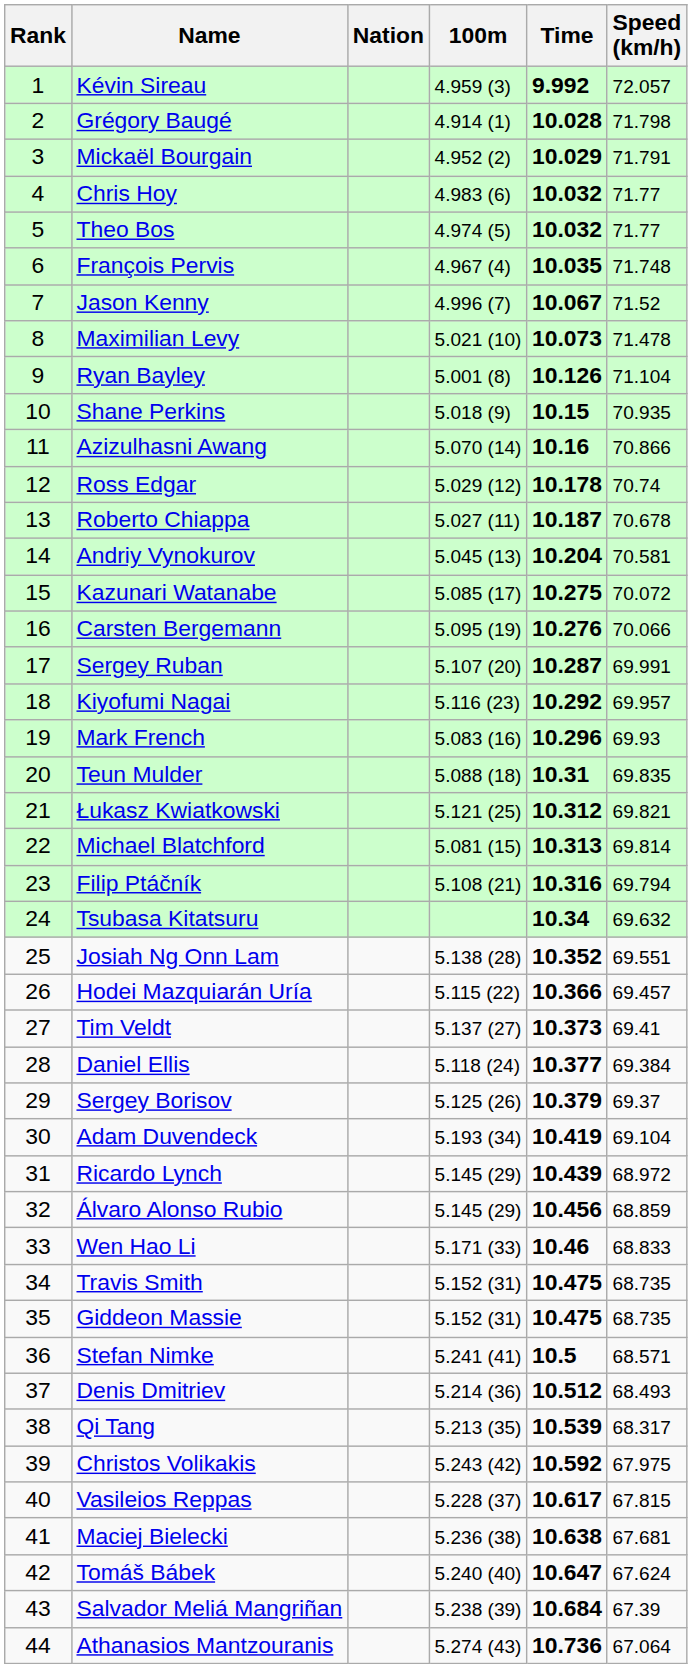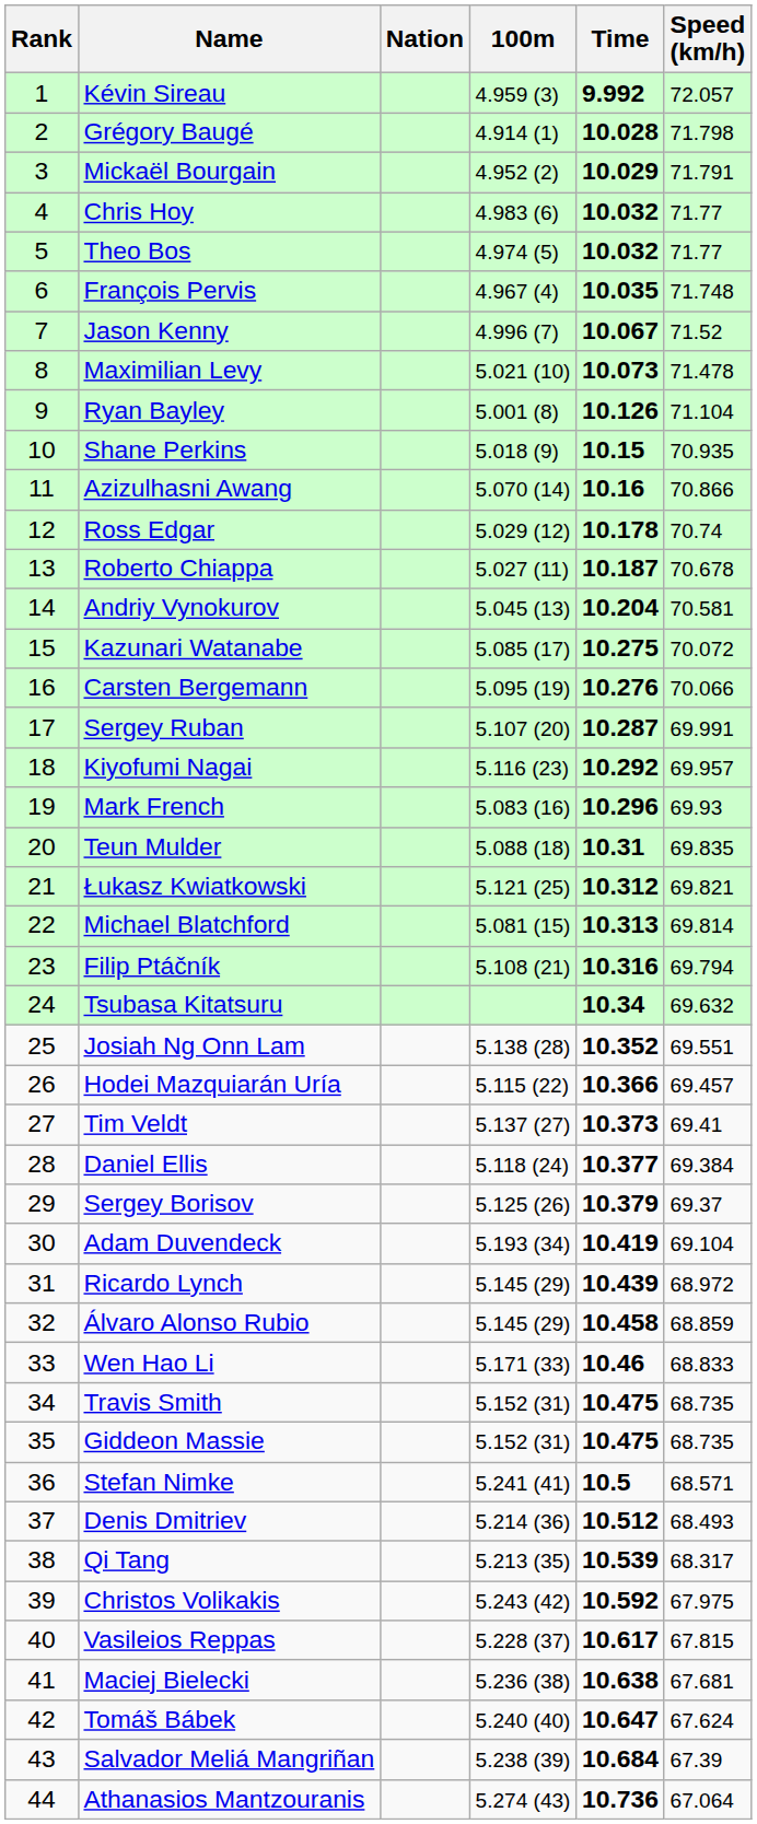 <table class=wikitable sortable style=text-align:center>
 <tr>
 <th>Rank</th>
 <th>Name</th>
 <th>Nation</th>
 <th>100m</th>
 <th>Time</th>
 <th>Speed<br>(km/h)</th>
 </tr>
 <tr style="background: #ccffcc;">
 <td>1</td>
 <td align=left><a href='#'>Kévin Sireau</a></td>
 <td align=left></td>
 <td align=left><small>4.959 (3)</small></td>
 <td align=left><strong>9.992</strong></td>
 <td align=left><small>72.057</small></td>
 </tr>
 <tr style="background: #ccffcc;">
 <td>2</td>
 <td align=left><a href='#'>Grégory Baugé</a></td>
 <td align=left></td>
 <td align=left><small>4.914 (1)</small></td>
 <td align=left><strong>10.028</strong></td>
 <td align=left><small>71.798</small></td>
 </tr>
 <tr style="background: #ccffcc;">
 <td>3</td>
 <td align=left><a href='#'>Mickaël Bourgain</a></td>
 <td align=left></td>
 <td align=left><small>4.952 (2)</small></td>
 <td align=left><strong>10.029</strong></td>
 <td align=left><small>71.791</small></td>
 </tr>
 <tr style="background: #ccffcc;">
 <td>4</td>
 <td align=left><a href='#'>Chris Hoy</a></td>
 <td align=left></td>
 <td align=left><small>4.983 (6)</small></td>
 <td align=left><strong>10.032</strong></td>
 <td align=left><small>71.77</small></td>
 </tr>
 <tr style="background: #ccffcc;">
 <td>5</td>
 <td align=left><a href='#'>Theo Bos</a></td>
 <td align=left></td>
 <td align=left><small>4.974 (5)</small></td>
 <td align=left><strong>10.032</strong></td>
 <td align=left><small>71.77</small></td>
 </tr>
 <tr style="background: #ccffcc;">
 <td>6</td>
 <td align=left><a href='#'>François Pervis</a></td>
 <td align=left></td>
 <td align=left><small>4.967 (4)</small></td>
 <td align=left><strong>10.035</strong></td>
 <td align=left><small>71.748</small></td>
 </tr>
 <tr style="background: #ccffcc;">
 <td>7</td>
 <td align=left><a href='#'>Jason Kenny</a></td>
 <td align=left></td>
 <td align=left><small>4.996 (7)</small></td>
 <td align=left><strong>10.067</strong></td>
 <td align=left><small>71.52</small></td>
 </tr>
 <tr style="background: #ccffcc;">
 <td>8</td>
 <td align=left><a href='#'>Maximilian Levy</a></td>
 <td align=left></td>
 <td align=left><small>5.021 (10)</small></td>
 <td align=left><strong>10.073</strong></td>
 <td align=left><small>71.478</small></td>
 </tr>
 <tr style="background: #ccffcc;">
 <td>9</td>
 <td align=left><a href='#'>Ryan Bayley</a></td>
 <td align=left></td>
 <td align=left><small>5.001 (8)</small></td>
 <td align=left><strong>10.126</strong></td>
 <td align=left><small>71.104</small></td>
 </tr>
 <tr style="background: #ccffcc;">
 <td>10</td>
 <td align=left><a href='#'>Shane Perkins</a></td>
 <td align=left></td>
 <td align=left><small>5.018 (9)</small></td>
 <td align=left><strong>10.15</strong></td>
 <td align=left><small>70.935</small></td>
 </tr>
 <tr style="background: #ccffcc;">
 <td>11</td>
 <td align=left><a href='#'>Azizulhasni Awang</a></td>
 <td align=left></td>
 <td align=left><small>5.070 (14)</small></td>
 <td align=left><strong>10.16</strong></td>
 <td align=left><small>70.866</small></td>
 </tr>
 <tr style="background: #ccffcc;">
 <td>12</td>
 <td align=left><a href='#'>Ross Edgar</a></td>
 <td align=left></td>
 <td align=left><small>5.029 (12)</small></td>
 <td align=left><strong>10.178</strong></td>
 <td align=left><small>70.74</small></td>
 </tr>
 <tr style="background: #ccffcc;">
 <td>13</td>
 <td align=left><a href='#'>Roberto Chiappa</a></td>
 <td align=left></td>
 <td align=left><small>5.027 (11)</small></td>
 <td align=left><strong>10.187</strong></td>
 <td align=left><small>70.678</small></td>
 </tr>
 <tr style="background: #ccffcc;">
 <td>14</td>
 <td align=left><a href='#'>Andriy Vynokurov</a></td>
 <td align=left></td>
 <td align=left><small>5.045 (13)</small></td>
 <td align=left><strong>10.204</strong></td>
 <td align=left><small>70.581</small></td>
 </tr>
 <tr style="background: #ccffcc;">
 <td>15</td>
 <td align=left><a href='#'>Kazunari Watanabe</a></td>
 <td align=left></td>
 <td align=left><small>5.085 (17)</small></td>
 <td align=left><strong>10.275</strong></td>
 <td align=left><small>70.072</small></td>
 </tr>
 <tr style="background: #ccffcc;">
 <td>16</td>
 <td align=left><a href='#'>Carsten Bergemann</a></td>
 <td align=left></td>
 <td align=left><small>5.095 (19)</small></td>
 <td align=left><strong>10.276</strong></td>
 <td align=left><small>70.066</small></td>
 </tr>
 <tr style="background: #ccffcc;">
 <td>17</td>
 <td align=left><a href='#'>Sergey Ruban</a></td>
 <td align=left></td>
 <td align=left><small>5.107 (20)</small></td>
 <td align=left><strong>10.287</strong></td>
 <td align=left><small>69.991</small></td>
 </tr>
 <tr style="background: #ccffcc;">
 <td>18</td>
 <td align=left><a href='#'>Kiyofumi Nagai</a></td>
 <td align=left></td>
 <td align=left><small>5.116 (23)</small></td>
 <td align=left><strong>10.292</strong></td>
 <td align=left><small>69.957</small></td>
 </tr>
 <tr style="background: #ccffcc;">
 <td>19</td>
 <td align=left><a href='#'>Mark French</a></td>
 <td align=left></td>
 <td align=left><small>5.083 (16)</small></td>
 <td align=left><strong>10.296</strong></td>
 <td align=left><small>69.93</small></td>
 </tr>
 <tr style="background: #ccffcc;">
 <td>20</td>
 <td align=left><a href='#'>Teun Mulder</a></td>
 <td align=left></td>
 <td align=left><small>5.088 (18)</small></td>
 <td align=left><strong>10.31</strong></td>
 <td align=left><small>69.835</small></td>
 </tr>
 <tr style="background: #ccffcc;">
 <td>21</td>
 <td align=left><a href='#'>Łukasz Kwiatkowski</a></td>
 <td align=left></td>
 <td align=left><small>5.121 (25)</small></td>
 <td align=left><strong>10.312</strong></td>
 <td align=left><small>69.821</small></td>
 </tr>
 <tr style="background: #ccffcc;">
 <td>22</td>
 <td align=left><a href='#'>Michael Blatchford</a></td>
 <td align=left></td>
 <td align=left><small>5.081 (15)</small></td>
 <td align=left><strong>10.313</strong></td>
 <td align=left><small>69.814</small></td>
 </tr>
 <tr style="background: #ccffcc;">
 <td>23</td>
 <td align=left><a href='#'>Filip Ptáčník</a></td>
 <td align=left></td>
 <td align=left><small>5.108 (21)</small></td>
 <td align=left><strong>10.316</strong></td>
 <td align=left><small>69.794</small></td>
 </tr>
 <tr style="background: #ccffcc;">
 <td>24</td>
 <td align=left><a href='#'>Tsubasa Kitatsuru</a></td>
 <td align=left></td>
 <td align=left><small></small></td>
 <td align=left><strong>10.34</strong></td>
 <td align=left><small>69.632</small></td>
 </tr>
 <tr>
 <td>25</td>
 <td align=left><a href='#'>Josiah Ng Onn Lam</a></td>
 <td align=left></td>
 <td align=left><small>5.138 (28)</small></td>
 <td align=left><strong>10.352</strong></td>
 <td align=left><small>69.551</small></td>
 </tr>
 <tr>
 <td>26</td>
 <td align=left><a href='#'>Hodei Mazquiarán Uría</a></td>
 <td align=left></td>
 <td align=left><small>5.115 (22)</small></td>
 <td align=left><strong>10.366</strong></td>
 <td align=left><small>69.457</small></td>
 </tr>
 <tr>
 <td>27</td>
 <td align=left><a href='#'>Tim Veldt</a></td>
 <td align=left></td>
 <td align=left><small>5.137 (27)</small></td>
 <td align=left><strong>10.373</strong></td>
 <td align=left><small>69.41</small></td>
 </tr>
 <tr>
 <td>28</td>
 <td align=left><a href='#'>Daniel Ellis</a></td>
 <td align=left></td>
 <td align=left><small>5.118 (24)</small></td>
 <td align=left><strong>10.377</strong></td>
 <td align=left><small>69.384</small></td>
 </tr>
 <tr>
 <td>29</td>
 <td align=left><a href='#'>Sergey Borisov</a></td>
 <td align=left></td>
 <td align=left><small>5.125 (26)</small></td>
 <td align=left><strong>10.379</strong></td>
 <td align=left><small>69.37</small></td>
 </tr>
 <tr>
 <td>30</td>
 <td align=left><a href='#'>Adam Duvendeck</a></td>
 <td align=left></td>
 <td align=left><small>5.193 (34)</small></td>
 <td align=left><strong>10.419</strong></td>
 <td align=left><small>69.104</small></td>
 </tr>
 <tr>
 <td>31</td>
 <td align=left><a href='#'>Ricardo Lynch</a></td>
 <td align=left></td>
 <td align=left><small>5.145 (29)</small></td>
 <td align=left><strong>10.439</strong></td>
 <td align=left><small>68.972</small></td>
 </tr>
 <tr>
 <td>32</td>
 <td align=left><a href='#'>Álvaro Alonso Rubio</a></td>
 <td align=left></td>
 <td align=left><small>5.145 (29)</small></td>
-<td align=left><strong>10.456</strong></td>
+<td align=left><strong>10.458</strong></td>
 <td align=left><small>68.859</small></td>
 </tr>
 <tr>
 <td>33</td>
 <td align=left><a href='#'>Wen Hao Li</a></td>
 <td align=left></td>
 <td align=left><small>5.171 (33)</small></td>
 <td align=left><strong>10.46</strong></td>
 <td align=left><small>68.833</small></td>
 </tr>
 <tr>
 <td>34</td>
 <td align=left><a href='#'>Travis Smith</a></td>
 <td align=left></td>
 <td align=left><small>5.152 (31)</small></td>
 <td align=left><strong>10.475</strong></td>
 <td align=left><small>68.735</small></td>
 </tr>
 <tr>
 <td>35</td>
 <td align=left><a href='#'>Giddeon Massie</a></td>
 <td align=left></td>
 <td align=left><small>5.152 (31)</small></td>
 <td align=left><strong>10.475</strong></td>
 <td align=left><small>68.735</small></td>
 </tr>
 <tr>
 <td>36</td>
 <td align=left><a href='#'>Stefan Nimke</a></td>
 <td align=left></td>
 <td align=left><small>5.241 (41)</small></td>
 <td align=left><strong>10.5</strong></td>
 <td align=left><small>68.571</small></td>
 </tr>
 <tr>
 <td>37</td>
 <td align=left><a href='#'>Denis Dmitriev</a></td>
 <td align=left></td>
 <td align=left><small>5.214 (36)</small></td>
 <td align=left><strong>10.512</strong></td>
 <td align=left><small>68.493</small></td>
 </tr>
 <tr>
 <td>38</td>
 <td align=left><a href='#'>Qi Tang</a></td>
 <td align=left></td>
 <td align=left><small>5.213 (35)</small></td>
 <td align=left><strong>10.539</strong></td>
 <td align=left><small>68.317</small></td>
 </tr>
 <tr>
 <td>39</td>
 <td align=left><a href='#'>Christos Volikakis</a></td>
 <td align=left></td>
 <td align=left><small>5.243 (42)</small></td>
 <td align=left><strong>10.592</strong></td>
 <td align=left><small>67.975</small></td>
 </tr>
 <tr>
 <td>40</td>
 <td align=left><a href='#'>Vasileios Reppas</a></td>
 <td align=left></td>
 <td align=left><small>5.228 (37)</small></td>
 <td align=left><strong>10.617</strong></td>
 <td align=left><small>67.815</small></td>
 </tr>
 <tr>
 <td>41</td>
 <td align=left><a href='#'>Maciej Bielecki</a></td>
 <td align=left></td>
 <td align=left><small>5.236 (38)</small></td>
 <td align=left><strong>10.638</strong></td>
 <td align=left><small>67.681</small></td>
 </tr>
 <tr>
 <td>42</td>
 <td align=left><a href='#'>Tomáš Bábek</a></td>
 <td align=left></td>
 <td align=left><small>5.240 (40)</small></td>
 <td align=left><strong>10.647</strong></td>
 <td align=left><small>67.624</small></td>
 </tr>
 <tr>
 <td>43</td>
 <td align=left><a href='#'>Salvador Meliá Mangriñan</a></td>
 <td align=left></td>
 <td align=left><small>5.238 (39)</small></td>
 <td align=left><strong>10.684</strong></td>
 <td align=left><small>67.39</small></td>
 </tr>
 <tr>
 <td>44</td>
 <td align=left><a href='#'>Athanasios Mantzouranis</a></td>
 <td align=left></td>
 <td align=left><small>5.274 (43)</small></td>
 <td align=left><strong>10.736</strong></td>
 <td align=left><small>67.064</small></td>
 </tr>
 </table>
